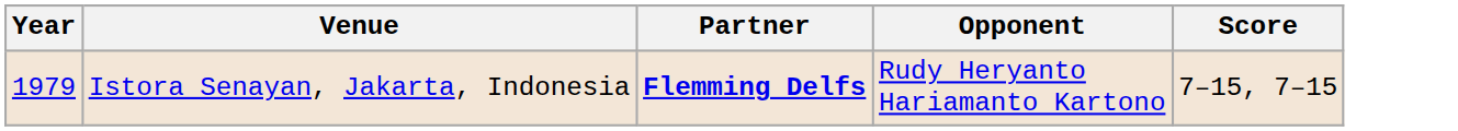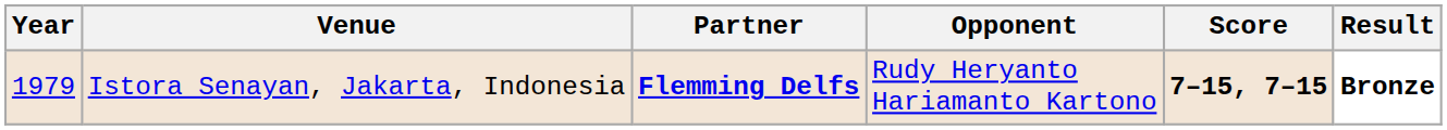 <table class="sortable wikitable" style="font-size: 90%;">
 <tr>
 <th>Year</th>
 <th>Venue</th>
 <th>Partner</th>
 <th>Opponent</th>
 <th>Score</th>
+<th>Result</th>
 </tr>
 <tr style="background:#F3E6D7">
 <td align="center"><a href='#'>1979</a></td>
 <td align="left"><a href='#'>Istora Senayan</a>, <a href='#'>Jakarta</a>, Indonesia</td>
 <td align="left"><strong> <a href='#'>Flemming Delfs</a></strong></td>
 <td align="left"> <a href='#'>Rudy Heryanto</a><br> <a href='#'>Hariamanto Kartono</a></td>
-<td align="left">7–15, 7–15</td>
+<td align="left"><strong>7–15, 7–15</strong></td>
+<td style="text-align:left; background:white"> <strong>Bronze</strong></td>
 </tr>
 </table>
